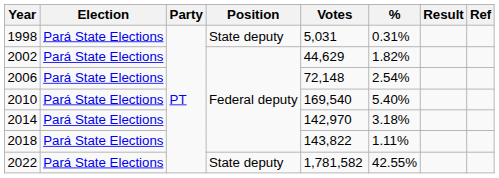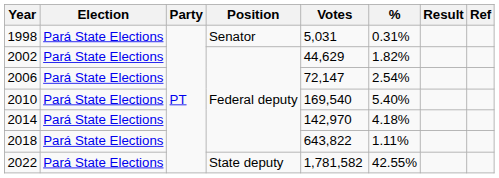 <table class="wikitable">
 <tr>
 <th>Year</th>
 <th>Election</th>
 <th>Party</th>
 <th>Position</th>
 <th style="width:75px;">Votes</th>
 <th style="width:45px;">%</th>
 <th>Result</th>
 <th>Ref</th>
 </tr>
 <tr>
 <td>1998</td>
 <td><a href='#'>Pará State Elections</a></td>
 <td rowspan="7"><a href='#'>PT</a></td>
-<td>State deputy</td>
+<td>Senator</td>
 <td>5,031</td>
 <td>0.31%</td>
 <td></td>
 <td></td>
 </tr>
 <tr>
 <td>2002</td>
 <td><a href='#'>Pará State Elections</a></td>
 <td rowspan="5">Federal deputy</td>
 <td>44,629</td>
 <td>1.82%</td>
 <td></td>
 <td></td>
 </tr>
 <tr>
 <td>2006</td>
 <td><a href='#'>Pará State Elections</a></td>
-<td>72,148</td>
+<td>72,147</td>
 <td>2.54%</td>
 <td></td>
 <td></td>
 </tr>
 <tr>
 <td>2010</td>
 <td><a href='#'>Pará State Elections</a></td>
 <td>169,540</td>
 <td>5.40%</td>
 <td></td>
 <td></td>
 </tr>
 <tr>
 <td>2014</td>
 <td><a href='#'>Pará State Elections</a></td>
 <td>142,970</td>
-<td>3.18%</td>
+<td>4.18%</td>
 <td></td>
 <td></td>
 </tr>
 <tr>
 <td>2018</td>
 <td><a href='#'>Pará State Elections</a></td>
-<td>143,822</td>
+<td>643,822</td>
 <td>1.11%</td>
 <td></td>
 <td></td>
 </tr>
 <tr>
 <td>2022</td>
 <td><a href='#'>Pará State Elections</a></td>
 <td>State deputy</td>
 <td>1,781,582</td>
 <td>42.55%</td>
 <td></td>
 <td></td>
 </tr>
 </table>
